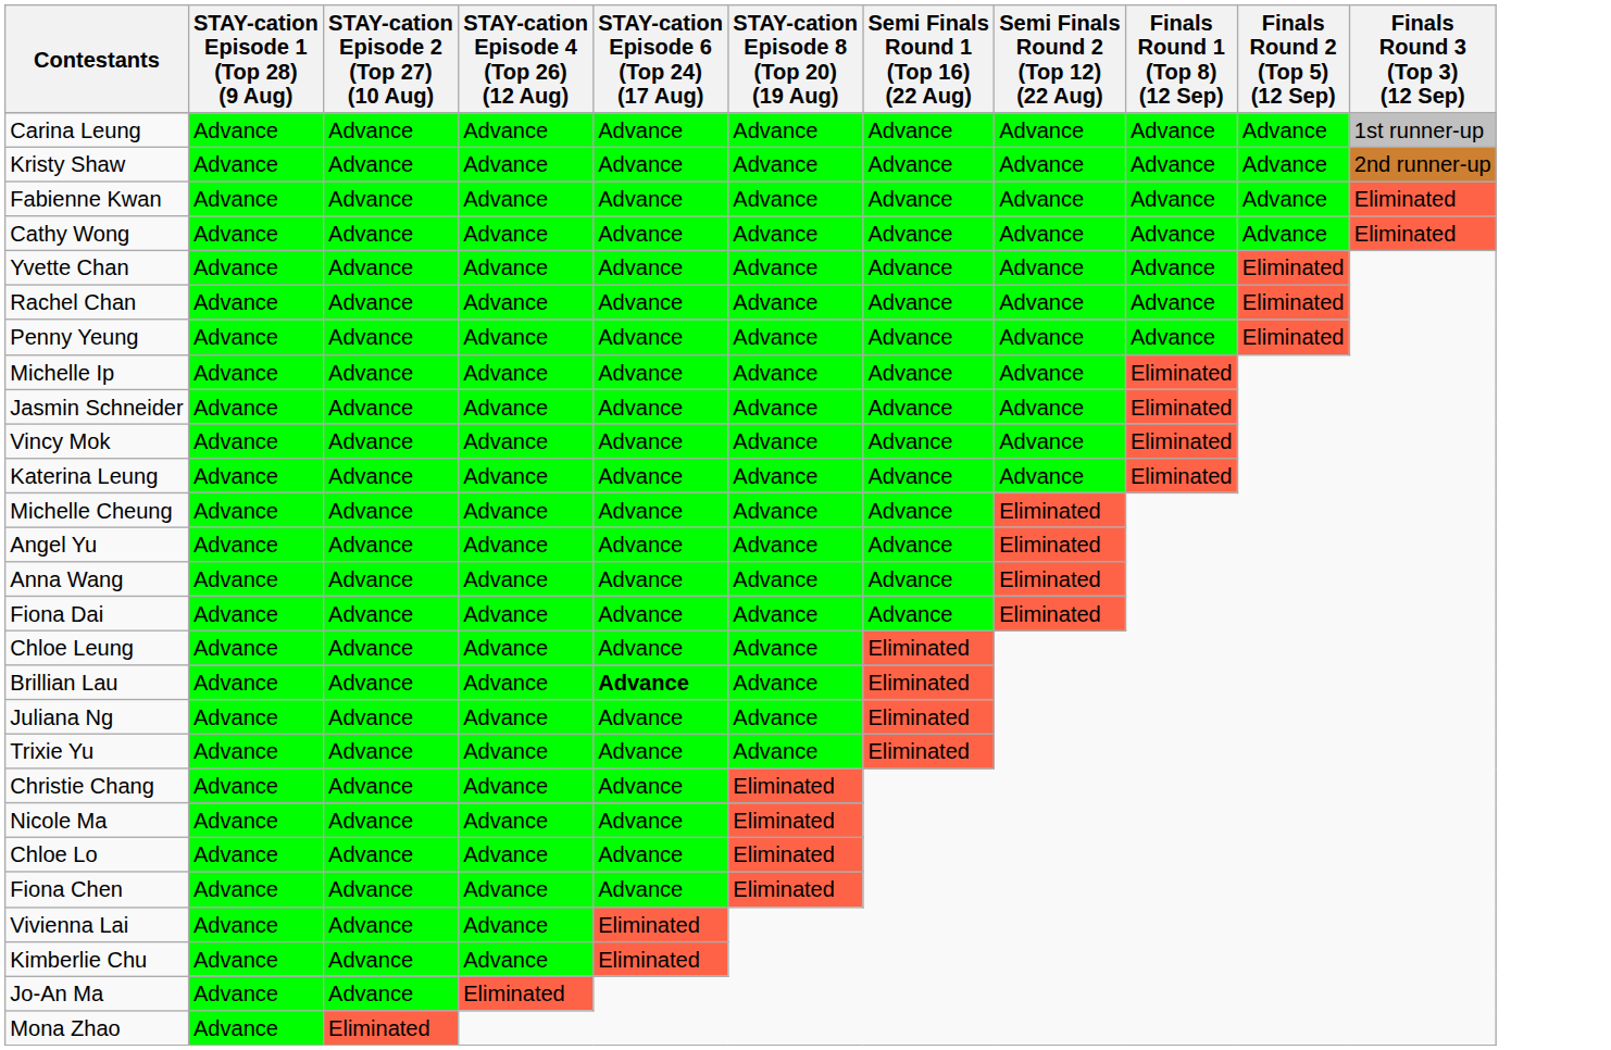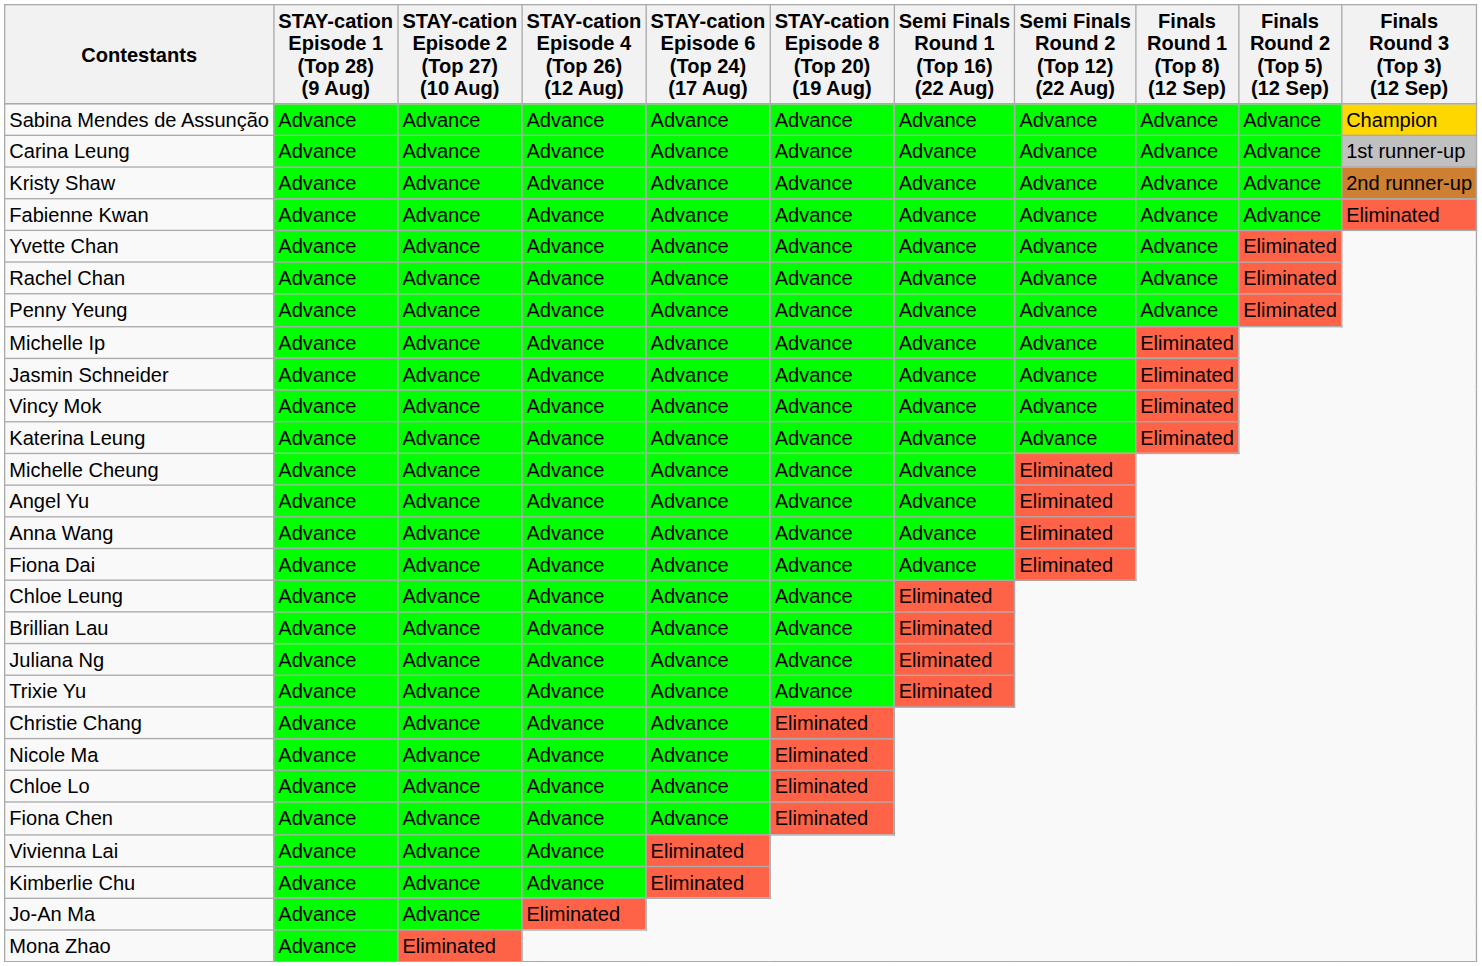 <table class="wikitable" style="font-size: 95%;">
 <tr>
 <th>Contestants</th>
 <th>STAY-cation<br>Episode 1<br>(Top 28)<br>(9 Aug)</th>
 <th>STAY-cation<br>Episode 2<br>(Top 27)<br>(10 Aug)</th>
 <th>STAY-cation<br>Episode 4<br>(Top 26)<br>(12 Aug)</th>
 <th>STAY-cation<br>Episode 6<br>(Top 24)<br>(17 Aug)</th>
 <th>STAY-cation<br>Episode 8<br>(Top 20)<br>(19 Aug)</th>
 <th>Semi Finals<br>Round 1<br>(Top 16)<br>(22 Aug)</th>
 <th>Semi Finals<br>Round 2<br>(Top 12)<br>(22 Aug)</th>
 <th>Finals<br>Round 1<br>(Top 8)<br>(12 Sep)</th>
 <th>Finals<br>Round 2<br>(Top 5)<br>(12 Sep)</th>
 <th>Finals<br>Round 3<br>(Top 3)<br>(12 Sep)</th>
 </tr>
 <tr>
+</tr>
+<tr>
+<td>Sabina Mendes de Assunção</td>
+<td bgcolor="lime">Advance</td>
+<td bgcolor="lime">Advance</td>
+<td bgcolor="lime">Advance</td>
+<td bgcolor="lime">Advance</td>
+<td bgcolor="lime">Advance</td>
+<td bgcolor="lime">Advance</td>
+<td bgcolor="lime">Advance</td>
+<td bgcolor="lime">Advance</td>
+<td bgcolor="lime">Advance</td>
+<td bgcolor="gold">Champion</td>
 </tr>
 <tr>
 <td>Carina Leung</td>
 <td bgcolor="lime">Advance</td>
 <td bgcolor="lime">Advance</td>
 <td bgcolor="lime">Advance</td>
 <td bgcolor="lime">Advance</td>
 <td bgcolor="lime">Advance</td>
 <td bgcolor="lime">Advance</td>
 <td bgcolor="lime">Advance</td>
 <td bgcolor="lime">Advance</td>
 <td bgcolor="lime">Advance</td>
 <td bgcolor="silver">1st runner-up</td>
 </tr>
 <tr>
 <td>Kristy Shaw</td>
 <td bgcolor="lime">Advance</td>
 <td bgcolor="lime">Advance</td>
 <td bgcolor="lime">Advance</td>
 <td bgcolor="lime">Advance</td>
 <td bgcolor="lime">Advance</td>
 <td bgcolor="lime">Advance</td>
 <td bgcolor="lime">Advance</td>
 <td bgcolor="lime">Advance</td>
 <td bgcolor="lime">Advance</td>
 <td bgcolor="CD7F32">2nd runner-up</td>
 </tr>
 <tr>
 <td>Fabienne Kwan</td>
-<td bgcolor="lime">Advance</td>
-<td bgcolor="lime">Advance</td>
-<td bgcolor="lime">Advance</td>
-<td bgcolor="lime">Advance</td>
-<td bgcolor="lime">Advance</td>
-<td bgcolor="lime">Advance</td>
-<td bgcolor="lime">Advance</td>
-<td bgcolor="lime">Advance</td>
-<td bgcolor="lime">Advance</td>
-<td bgcolor="tomato">Eliminated</td>
-</tr>
-<tr>
-<td>Cathy Wong</td>
 <td bgcolor="lime">Advance</td>
 <td bgcolor="lime">Advance</td>
 <td bgcolor="lime">Advance</td>
 <td bgcolor="lime">Advance</td>
 <td bgcolor="lime">Advance</td>
 <td bgcolor="lime">Advance</td>
 <td bgcolor="lime">Advance</td>
 <td bgcolor="lime">Advance</td>
 <td bgcolor="lime">Advance</td>
 <td bgcolor="tomato">Eliminated</td>
 </tr>
 <tr>
 <td>Yvette Chan</td>
 <td bgcolor="lime">Advance</td>
 <td bgcolor="lime">Advance</td>
 <td bgcolor="lime">Advance</td>
 <td bgcolor="lime">Advance</td>
 <td bgcolor="lime">Advance</td>
 <td bgcolor="lime">Advance</td>
 <td bgcolor="lime">Advance</td>
 <td bgcolor="lime">Advance</td>
 <td bgcolor="tomato">Eliminated</td>
 </tr>
 <tr>
 <td>Rachel Chan</td>
 <td bgcolor="lime">Advance</td>
 <td bgcolor="lime">Advance</td>
 <td bgcolor="lime">Advance</td>
 <td bgcolor="lime">Advance</td>
 <td bgcolor="lime">Advance</td>
 <td bgcolor="lime">Advance</td>
 <td bgcolor="lime">Advance</td>
 <td bgcolor="lime">Advance</td>
 <td bgcolor="tomato">Eliminated</td>
 </tr>
 <tr>
 <td>Penny Yeung</td>
 <td bgcolor="lime">Advance</td>
 <td bgcolor="lime">Advance</td>
 <td bgcolor="lime">Advance</td>
 <td bgcolor="lime">Advance</td>
 <td bgcolor="lime">Advance</td>
 <td bgcolor="lime">Advance</td>
 <td bgcolor="lime">Advance</td>
 <td bgcolor="lime">Advance</td>
 <td bgcolor="tomato">Eliminated</td>
 </tr>
 <tr>
 <td>Michelle Ip</td>
 <td bgcolor="lime">Advance</td>
 <td bgcolor="lime">Advance</td>
 <td bgcolor="lime">Advance</td>
 <td bgcolor="lime">Advance</td>
 <td bgcolor="lime">Advance</td>
 <td bgcolor="lime">Advance</td>
 <td bgcolor="lime">Advance</td>
 <td bgcolor="tomato">Eliminated</td>
 </tr>
 <tr>
 <td>Jasmin Schneider</td>
 <td bgcolor="lime">Advance</td>
 <td bgcolor="lime">Advance</td>
 <td bgcolor="lime">Advance</td>
 <td bgcolor="lime">Advance</td>
 <td bgcolor="lime">Advance</td>
 <td bgcolor="lime">Advance</td>
 <td bgcolor="lime">Advance</td>
 <td bgcolor="tomato">Eliminated</td>
 </tr>
 <tr>
 <td>Vincy Mok</td>
 <td bgcolor="lime">Advance</td>
 <td bgcolor="lime">Advance</td>
 <td bgcolor="lime">Advance</td>
 <td bgcolor="lime">Advance</td>
 <td bgcolor="lime">Advance</td>
 <td bgcolor="lime">Advance</td>
 <td bgcolor="lime">Advance</td>
 <td bgcolor="tomato">Eliminated</td>
 </tr>
 <tr>
 <td>Katerina Leung</td>
 <td bgcolor="lime">Advance</td>
 <td bgcolor="lime">Advance</td>
 <td bgcolor="lime">Advance</td>
 <td bgcolor="lime">Advance</td>
 <td bgcolor="lime">Advance</td>
 <td bgcolor="lime">Advance</td>
 <td bgcolor="lime">Advance</td>
 <td bgcolor="tomato">Eliminated</td>
 </tr>
 <tr>
 <td>Michelle Cheung</td>
 <td bgcolor="lime">Advance</td>
 <td bgcolor="lime">Advance</td>
 <td bgcolor="lime">Advance</td>
 <td bgcolor="lime">Advance</td>
 <td bgcolor="lime">Advance</td>
 <td bgcolor="lime">Advance</td>
 <td bgcolor="tomato">Eliminated</td>
 </tr>
 <tr>
 <td>Angel Yu</td>
 <td bgcolor="lime">Advance</td>
 <td bgcolor="lime">Advance</td>
 <td bgcolor="lime">Advance</td>
 <td bgcolor="lime">Advance</td>
 <td bgcolor="lime">Advance</td>
 <td bgcolor="lime">Advance</td>
 <td bgcolor="tomato">Eliminated</td>
 </tr>
 <tr>
 <td>Anna Wang</td>
 <td bgcolor="lime">Advance</td>
 <td bgcolor="lime">Advance</td>
 <td bgcolor="lime">Advance</td>
 <td bgcolor="lime">Advance</td>
 <td bgcolor="lime">Advance</td>
 <td bgcolor="lime">Advance</td>
 <td bgcolor="tomato">Eliminated</td>
 </tr>
 <tr>
 <td>Fiona Dai</td>
 <td bgcolor="lime">Advance</td>
 <td bgcolor="lime">Advance</td>
 <td bgcolor="lime">Advance</td>
 <td bgcolor="lime">Advance</td>
 <td bgcolor="lime">Advance</td>
 <td bgcolor="lime">Advance</td>
 <td bgcolor="tomato">Eliminated</td>
 </tr>
 <tr>
 <td>Chloe Leung</td>
 <td bgcolor="lime">Advance</td>
 <td bgcolor="lime">Advance</td>
 <td bgcolor="lime">Advance</td>
 <td bgcolor="lime">Advance</td>
 <td bgcolor="lime">Advance</td>
 <td bgcolor="tomato">Eliminated</td>
 </tr>
 <tr>
 <td>Brillian Lau</td>
 <td bgcolor="lime">Advance</td>
 <td bgcolor="lime">Advance</td>
 <td bgcolor="lime">Advance</td>
-<td bgcolor="lime"><strong>Advance</strong></td>
+<td bgcolor="lime">Advance</td>
 <td bgcolor="lime">Advance</td>
 <td bgcolor="tomato">Eliminated</td>
 </tr>
 <tr>
 <td>Juliana Ng</td>
 <td bgcolor="lime">Advance</td>
 <td bgcolor="lime">Advance</td>
 <td bgcolor="lime">Advance</td>
 <td bgcolor="lime">Advance</td>
 <td bgcolor="lime">Advance</td>
 <td bgcolor="tomato">Eliminated</td>
 </tr>
 <tr>
 <td>Trixie Yu</td>
 <td bgcolor="lime">Advance</td>
 <td bgcolor="lime">Advance</td>
 <td bgcolor="lime">Advance</td>
 <td bgcolor="lime">Advance</td>
 <td bgcolor="lime">Advance</td>
 <td bgcolor="tomato">Eliminated</td>
 </tr>
 <tr>
 <td>Christie Chang</td>
 <td bgcolor="lime">Advance</td>
 <td bgcolor="lime">Advance</td>
 <td bgcolor="lime">Advance</td>
 <td bgcolor="lime">Advance</td>
 <td bgcolor="tomato">Eliminated</td>
 </tr>
 <tr>
 <td>Nicole Ma</td>
 <td bgcolor="lime">Advance</td>
 <td bgcolor="lime">Advance</td>
 <td bgcolor="lime">Advance</td>
 <td bgcolor="lime">Advance</td>
 <td bgcolor="tomato">Eliminated</td>
 </tr>
 <tr>
 <td>Chloe Lo</td>
 <td bgcolor="lime">Advance</td>
 <td bgcolor="lime">Advance</td>
 <td bgcolor="lime">Advance</td>
 <td bgcolor="lime">Advance</td>
 <td bgcolor="tomato">Eliminated</td>
 </tr>
 <tr>
 <td>Fiona Chen</td>
 <td bgcolor="lime">Advance</td>
 <td bgcolor="lime">Advance</td>
 <td bgcolor="lime">Advance</td>
 <td bgcolor="lime">Advance</td>
 <td bgcolor="tomato">Eliminated</td>
 </tr>
 <tr>
 <td>Vivienna Lai</td>
 <td bgcolor="lime">Advance</td>
 <td bgcolor="lime">Advance</td>
 <td bgcolor="lime">Advance</td>
 <td bgcolor="tomato">Eliminated</td>
 </tr>
 <tr>
 <td>Kimberlie Chu</td>
 <td bgcolor="lime">Advance</td>
 <td bgcolor="lime">Advance</td>
 <td bgcolor="lime">Advance</td>
 <td bgcolor="tomato">Eliminated</td>
 </tr>
 <tr>
 <td>Jo-An Ma</td>
 <td bgcolor="lime">Advance</td>
 <td bgcolor="lime">Advance</td>
 <td bgcolor="tomato">Eliminated</td>
 </tr>
 <tr>
 <td>Mona Zhao</td>
 <td bgcolor="lime">Advance</td>
 <td bgcolor="tomato">Eliminated</td>
 </tr>
 </table>
